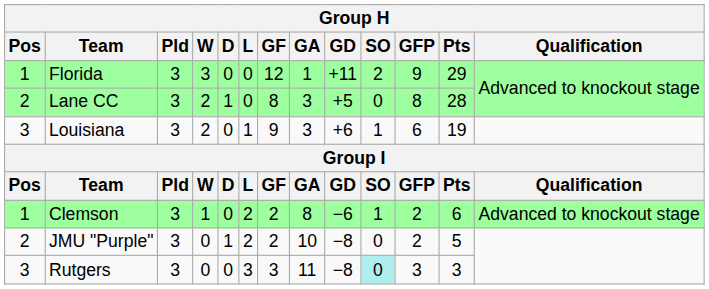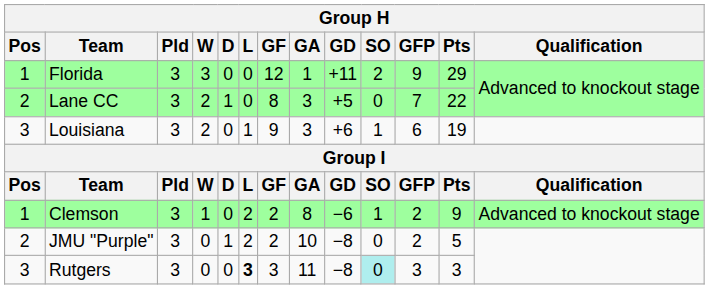 <table class="wikitable" style="text-align:center">
 <tr>
 <th colspan="13">Group H</th>
 </tr>
 <tr>
 <th>Pos</th>
 <th>Team</th>
 <th>Pld</th>
 <th>W</th>
 <th>D</th>
 <th>L</th>
 <th>GF</th>
 <th>GA</th>
 <th>GD</th>
 <th>SO</th>
 <th>GFP</th>
 <th>Pts</th>
 <th>Qualification</th>
 </tr>
 <tr bgcolor="#9eff9e">
 <td>1</td>
 <td style="text-align:left">Florida</td>
 <td>3</td>
 <td>3</td>
 <td>0</td>
 <td>0</td>
 <td>12</td>
 <td>1</td>
 <td>+11</td>
 <td>2</td>
 <td>9</td>
 <td>29</td>
 <td rowspan="2">Advanced to knockout stage</td>
 </tr>
 <tr bgcolor="#9eff9e">
 <td>2</td>
 <td style="text-align:left">Lane CC</td>
 <td>3</td>
 <td>2</td>
 <td>1</td>
 <td>0</td>
 <td>8</td>
 <td>3</td>
 <td>+5</td>
 <td>0</td>
-<td>8</td>
-<td>28</td>
+<td>7</td>
+<td>22</td>
 </tr>
 <tr>
 <td>3</td>
 <td style="text-align:left">Louisiana</td>
 <td>3</td>
 <td>2</td>
 <td>0</td>
 <td>1</td>
 <td>9</td>
 <td>3</td>
 <td>+6</td>
 <td>1</td>
 <td>6</td>
 <td>19</td>
 <td></td>
 </tr>
 <tr>
 <th colspan="13">Group I</th>
 </tr>
 <tr>
 <th>Pos</th>
 <th>Team</th>
 <th>Pld</th>
 <th>W</th>
 <th>D</th>
 <th>L</th>
 <th>GF</th>
 <th>GA</th>
 <th>GD</th>
 <th>SO</th>
 <th>GFP</th>
 <th>Pts</th>
 <th>Qualification</th>
 </tr>
 <tr bgcolor="#9eff9e">
 <td>1</td>
 <td style="text-align:left">Clemson</td>
 <td>3</td>
 <td>1</td>
 <td>0</td>
 <td>2</td>
 <td>2</td>
 <td>8</td>
 <td>−6</td>
 <td>1</td>
 <td>2</td>
-<td>6</td>
+<td>9</td>
 <td>Advanced to knockout stage</td>
 </tr>
 <tr>
 <td>2</td>
 <td style="text-align:left">JMU "Purple"</td>
 <td>3</td>
 <td>0</td>
 <td>1</td>
 <td>2</td>
 <td>2</td>
 <td>10</td>
 <td>−8</td>
 <td>0</td>
 <td>2</td>
 <td>5</td>
 <td rowspan="2"></td>
 </tr>
 <tr>
 <td>3</td>
 <td style="text-align:left">Rutgers</td>
 <td>3</td>
 <td>0</td>
 <td>0</td>
-<td>3</td>
+<td><strong>3</strong></td>
 <td>3</td>
 <td>11</td>
 <td>−8</td>
 <td style="background: paleturquoise;">0</td>
 <td>3</td>
 <td>3</td>
 </tr>
 </table>
